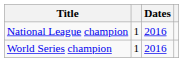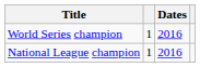 <table class="wikitable" margin: 5px; text-align: center;>
 <tr>
 <th>Title</th>
 <th></th>
 <th>Dates</th>
 <th></th>
 </tr>
 <tr>
+<td><a href='#'>World Series</a> <a href='#'>champion</a></td>
+<td align="center">1</td>
+<td><a href='#'>2016</a></td>
+<td></td>
+</tr>
+<tr>
 <td><a href='#'>National League</a> <a href='#'>champion</a></td>
 <td align="center">1</td>
 <td><a href='#'>2016</a></td>
 <td></td>
 </tr>
-<tr>
-<td><a href='#'>World Series</a> <a href='#'>champion</a></td>
-<td align="center">1</td>
-<td><a href='#'>2016</a></td>
-<td></td>
-</tr>
 </table>
